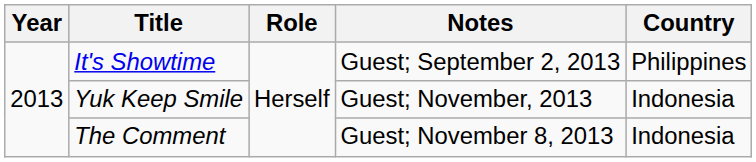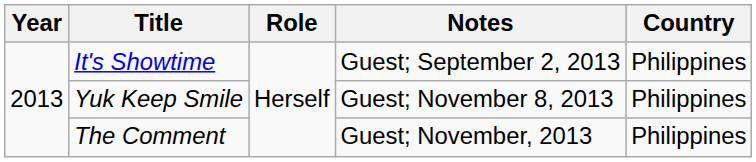 <table class="wikitable sortable">
 <tr>
 <th>Year</th>
 <th>Title</th>
 <th>Role</th>
 <th class="">Notes</th>
 <th>Country</th>
 </tr>
 <tr>
 <td rowspan="3">2013</td>
 <td><em><a href='#'>It's Showtime</a></em></td>
 <td rowspan="3">Herself</td>
 <td>Guest; September 2, 2013</td>
 <td>Philippines</td>
 </tr>
 <tr>
 <td><em>Yuk Keep Smile</em></td>
-<td>Guest; November, 2013</td>
-<td>Indonesia</td>
+<td>Guest; November 8, 2013</td>
+<td>Philippines</td>
 </tr>
 <tr>
 <td><em>The Comment</em></td>
-<td>Guest; November 8, 2013</td>
-<td>Indonesia</td>
+<td>Guest; November, 2013</td>
+<td>Philippines</td>
 </tr>
 </table>
